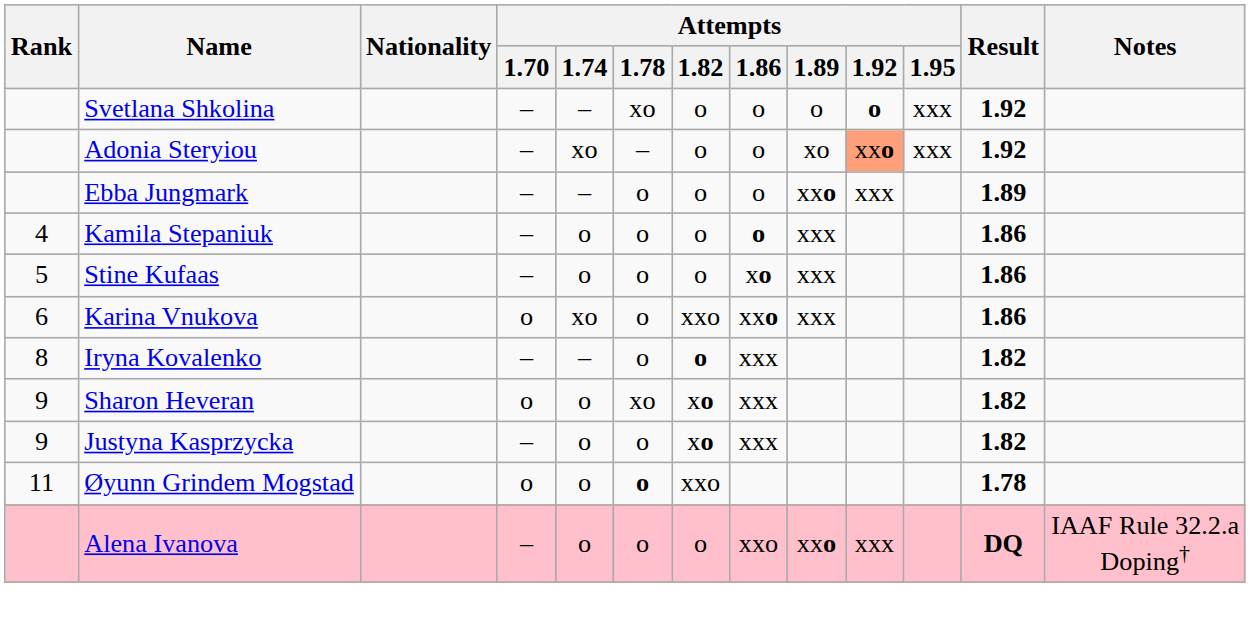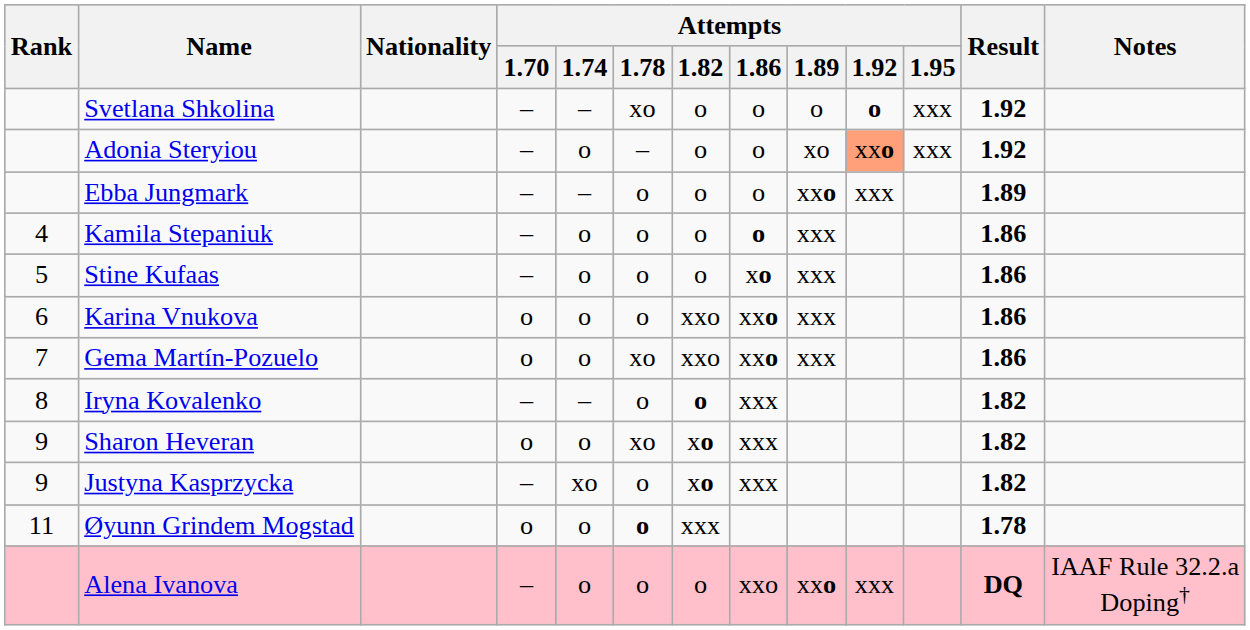 <table class="wikitable sortable" style="text-align:center">
 <tr>
 <th rowspan=2>Rank</th>
 <th rowspan=2>Name</th>
 <th rowspan=2>Nationality</th>
 <th colspan=8>Attempts</th>
 <th rowspan=2>Result</th>
 <th rowspan=2>Notes</th>
 </tr>
 <tr>
 <th>1.70</th>
 <th>1.74</th>
 <th>1.78</th>
 <th>1.82</th>
 <th>1.86</th>
 <th>1.89</th>
 <th>1.92</th>
 <th>1.95</th>
 </tr>
 <tr>
 <td></td>
 <td align=left><a href='#'>Svetlana Shkolina</a></td>
 <td align=left></td>
 <td>–</td>
 <td>–</td>
 <td>xo</td>
 <td>o</td>
 <td>o</td>
 <td>o</td>
 <td><strong>o</strong></td>
 <td>xxx</td>
 <td><strong>1.92</strong></td>
 <td></td>
 </tr>
 <tr>
 <td></td>
 <td align=left><a href='#'>Adonia Steryiou</a></td>
 <td align=left></td>
 <td>–</td>
-<td>xo</td>
+<td>o</td>
 <td>–</td>
 <td>o</td>
 <td>o</td>
 <td>xo</td>
 <td style="background: lightsalmon;">xx<strong>o</strong></td>
 <td>xxx</td>
 <td><strong>1.92</strong></td>
 <td></td>
 </tr>
 <tr>
 <td></td>
 <td align=left><a href='#'>Ebba Jungmark</a></td>
 <td align=left></td>
 <td>–</td>
 <td>–</td>
 <td>o</td>
 <td>o</td>
 <td>o</td>
 <td>xx<strong>o</strong></td>
 <td>xxx</td>
 <td></td>
 <td><strong>1.89</strong></td>
 <td></td>
 </tr>
 <tr>
 <td>4</td>
 <td align=left><a href='#'>Kamila Stepaniuk</a></td>
 <td align=left></td>
 <td>–</td>
 <td>o</td>
 <td>o</td>
 <td>o</td>
 <td><strong>o</strong></td>
 <td>xxx</td>
 <td></td>
 <td></td>
 <td><strong>1.86</strong></td>
 <td></td>
 </tr>
 <tr>
 <td>5</td>
 <td align=left><a href='#'>Stine Kufaas</a></td>
 <td align=left></td>
 <td>–</td>
 <td>o</td>
 <td>o</td>
 <td>o</td>
 <td>x<strong>o</strong></td>
 <td>xxx</td>
 <td></td>
 <td></td>
 <td><strong>1.86</strong></td>
 <td></td>
 </tr>
 <tr>
 <td>6</td>
 <td align=left><a href='#'>Karina Vnukova</a></td>
 <td align=left></td>
 <td>o</td>
+<td>o</td>
+<td>o</td>
+<td>xxo</td>
+<td>xx<strong>o</strong></td>
+<td>xxx</td>
+<td></td>
+<td></td>
+<td><strong>1.86</strong></td>
+<td></td>
+</tr>
+<tr>
+<td>7</td>
+<td align=left><a href='#'>Gema Martín-Pozuelo</a></td>
+<td align=left></td>
+<td>o</td>
+<td>o</td>
 <td>xo</td>
-<td>o</td>
 <td>xxo</td>
 <td>xx<strong>o</strong></td>
 <td>xxx</td>
 <td></td>
 <td></td>
 <td><strong>1.86</strong></td>
 <td></td>
 </tr>
 <tr>
 <td>8</td>
 <td align=left><a href='#'>Iryna Kovalenko</a></td>
 <td align=left></td>
 <td>–</td>
 <td>–</td>
 <td>o</td>
 <td><strong>o</strong></td>
 <td>xxx</td>
 <td></td>
 <td></td>
 <td></td>
 <td><strong>1.82</strong></td>
 <td></td>
 </tr>
 <tr>
 <td>9</td>
 <td align=left><a href='#'>Sharon Heveran</a></td>
 <td align=left></td>
 <td>o</td>
 <td>o</td>
 <td>xo</td>
 <td>x<strong>o</strong></td>
 <td>xxx</td>
 <td></td>
 <td></td>
 <td></td>
 <td><strong>1.82</strong></td>
 <td></td>
 </tr>
 <tr>
 <td>9</td>
 <td align=left><a href='#'>Justyna Kasprzycka</a></td>
 <td align=left></td>
 <td>–</td>
-<td>o</td>
+<td>xo</td>
 <td>o</td>
 <td>x<strong>o</strong></td>
 <td>xxx</td>
 <td></td>
 <td></td>
 <td></td>
 <td><strong>1.82</strong></td>
 <td></td>
 </tr>
 <tr>
 <td>11</td>
 <td align=left><a href='#'>Øyunn Grindem Mogstad</a></td>
 <td align=left></td>
 <td>o</td>
 <td>o</td>
 <td><strong>o</strong></td>
-<td>xxo</td>
+<td>xxx</td>
 <td></td>
 <td></td>
 <td></td>
 <td></td>
 <td><strong>1.78</strong></td>
 <td></td>
 </tr>
 <tr bgcolor=pink>
 <td></td>
 <td align=left><a href='#'>Alena Ivanova</a></td>
 <td align=left></td>
 <td>–</td>
 <td>o</td>
 <td>o</td>
 <td>o</td>
 <td>xxo</td>
 <td>xx<strong>o</strong></td>
 <td>xxx</td>
 <td></td>
 <td><strong>DQ</strong></td>
 <td>IAAF Rule 32.2.a<br>Doping<sup>†</sup></td>
 </tr>
 </table>
